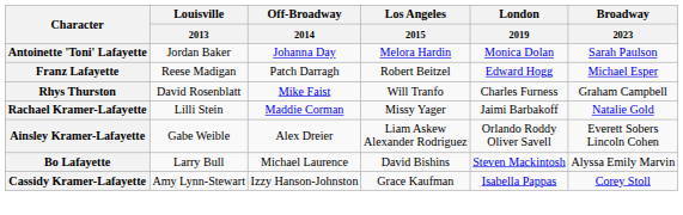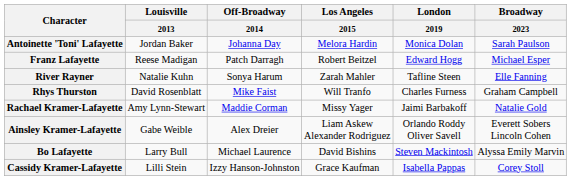 <table class="wikitable">
 <tr>
 <th rowspan="2">Character</th>
 <th>Louisville</th>
 <th>Off-Broadway</th>
 <th>Los Angeles</th>
 <th>London</th>
 <th>Broadway</th>
 </tr>
 <tr>
 <th><small>2013</small></th>
 <th><small>2014</small></th>
 <th><small>2015</small></th>
 <th><small>2019</small></th>
 <th><small>2023</small></th>
 </tr>
 <tr>
 <th>Antoinette 'Toni' Lafayette</th>
 <td align="center">Jordan Baker</td>
 <td align="center"><a href='#'>Johanna Day</a></td>
 <td align="center"><a href='#'>Melora Hardin</a></td>
 <td align="center"><a href='#'>Monica Dolan</a></td>
 <td align="center"><a href='#'>Sarah Paulson</a></td>
 </tr>
 <tr>
 <th>Franz Lafayette</th>
 <td align="center">Reese Madigan</td>
 <td align="center">Patch Darragh</td>
 <td align="center">Robert Beitzel</td>
 <td align="center"><a href='#'>Edward Hogg</a></td>
 <td align="center"><a href='#'>Michael Esper</a></td>
 </tr>
 <tr>
+<th>River Rayner</th>
+<td align="center">Natalie Kuhn</td>
+<td align="center">Sonya Harum</td>
+<td align="center">Zarah Mahler</td>
+<td align="center">Tafline Steen</td>
+<td align="center"><a href='#'>Elle Fanning</a></td>
+</tr>
+<tr>
 <th>Rhys Thurston</th>
 <td align="center">David Rosenblatt</td>
 <td align="center"><a href='#'>Mike Faist</a></td>
 <td align="center">Will Tranfo</td>
 <td align="center">Charles Furness</td>
 <td align="center">Graham Campbell</td>
 </tr>
 <tr>
 <th>Rachael Kramer-Lafayette</th>
-<td align="center">Lilli Stein</td>
+<td align="center">Amy Lynn-Stewart</td>
 <td align="center"><a href='#'>Maddie Corman</a></td>
 <td align="center">Missy Yager</td>
 <td align="center">Jaimi Barbakoff</td>
 <td align="center"><a href='#'>Natalie Gold</a></td>
 </tr>
 <tr>
 <th>Ainsley Kramer-Lafayette</th>
 <td align="center">Gabe Weible</td>
 <td align="center">Alex Dreier</td>
 <td align="center">Liam Askew<br>Alexander Rodriguez</td>
 <td align="center">Orlando Roddy<br>Oliver Savell</td>
 <td align="center">Everett Sobers<br>Lincoln Cohen</td>
 </tr>
 <tr>
 <th>Bo Lafayette</th>
 <td align="center">Larry Bull</td>
 <td align="center">Michael Laurence</td>
 <td align="center">David Bishins</td>
 <td align="center"><a href='#'>Steven Mackintosh</a></td>
 <td align="center">Alyssa Emily Marvin</td>
 </tr>
 <tr>
 <th>Cassidy Kramer-Lafayette</th>
-<td align="center">Amy Lynn-Stewart</td>
+<td align="center">Lilli Stein</td>
 <td align="center">Izzy Hanson-Johnston</td>
 <td align="center">Grace Kaufman</td>
 <td align="center"><a href='#'>Isabella Pappas</a></td>
 <td align="center"><a href='#'>Corey Stoll</a></td>
 </tr>
 </table>
